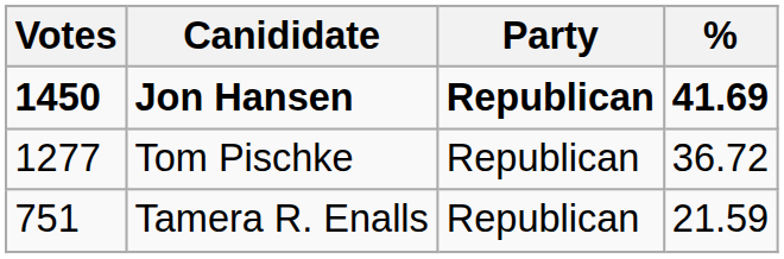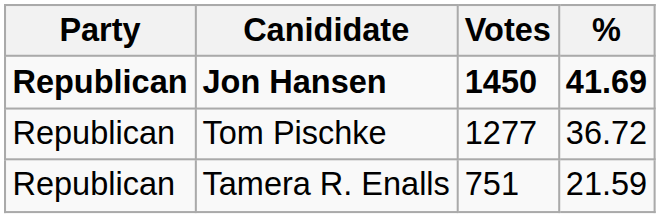 <table class="wikitable">
 <tr>
+<th>Party</th>
+<th>Canididate</th>
 <th>Votes</th>
-<th>Canididate</th>
-<th>Party</th>
 <th>%</th>
 </tr>
 <tr>
+<td><strong>Republican</strong></td>
+<td><strong>Jon Hansen</strong></td>
 <td><strong>1450</strong></td>
-<td><strong>Jon Hansen</strong></td>
-<td><strong>Republican</strong></td>
 <td><strong>41.69</strong></td>
 </tr>
 <tr>
+<td>Republican</td>
+<td>Tom Pischke</td>
 <td>1277</td>
-<td>Tom Pischke</td>
-<td>Republican</td>
 <td>36.72</td>
 </tr>
 <tr>
+<td>Republican</td>
+<td>Tamera R. Enalls</td>
 <td>751</td>
-<td>Tamera R. Enalls</td>
-<td>Republican</td>
 <td>21.59</td>
 </tr>
 </table>
